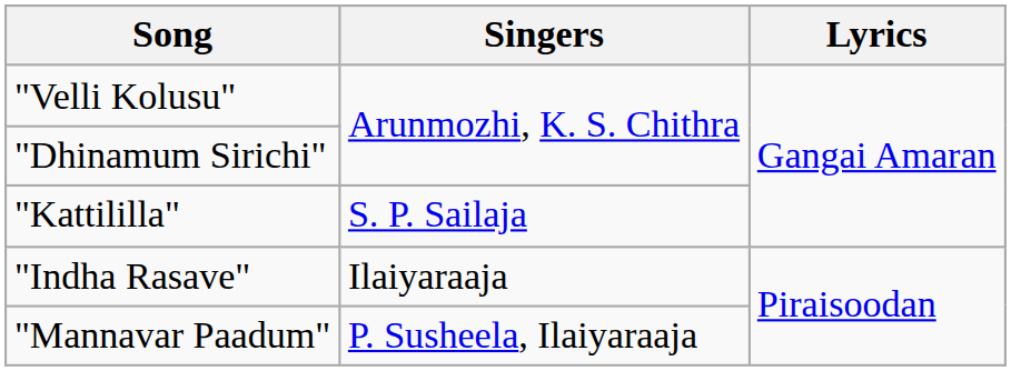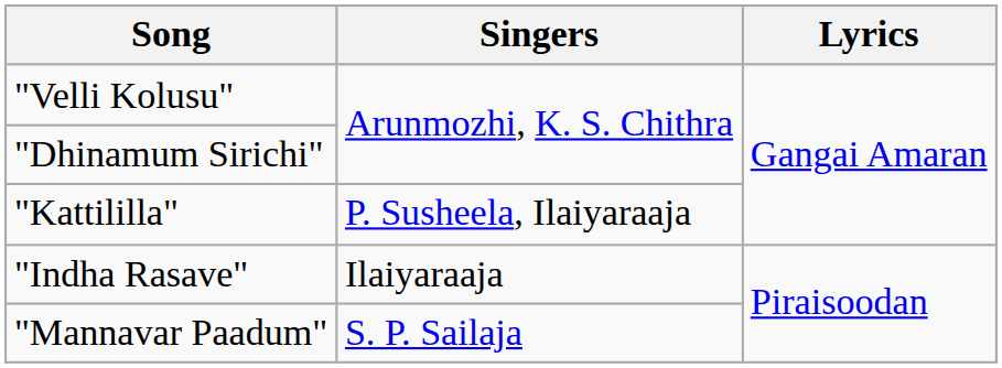 <table class="wikitable">
 <tr>
 <th>Song</th>
 <th>Singers</th>
 <th>Lyrics</th>
 </tr>
 <tr>
 <td>"Velli Kolusu"</td>
 <td rowspan=2><a href='#'>Arunmozhi</a>, <a href='#'>K. S. Chithra</a></td>
 <td rowspan=3><a href='#'>Gangai Amaran</a></td>
 </tr>
 <tr>
 <td>"Dhinamum Sirichi"</td>
 </tr>
 <tr>
 <td>"Kattililla"</td>
-<td><a href='#'>S. P. Sailaja</a></td>
+<td><a href='#'>P. Susheela</a>, Ilaiyaraaja</td>
 </tr>
 <tr>
 <td>"Indha Rasave"</td>
 <td>Ilaiyaraaja</td>
 <td rowspan=2><a href='#'>Piraisoodan</a></td>
 </tr>
 <tr>
 <td>"Mannavar Paadum"</td>
-<td><a href='#'>P. Susheela</a>, Ilaiyaraaja</td>
+<td><a href='#'>S. P. Sailaja</a></td>
 </tr>
 </table>
